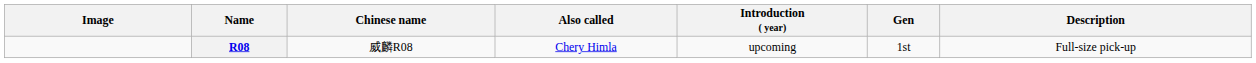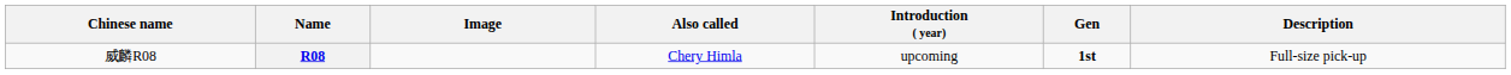 <table class="wikitable sortable" style="text-align: center; width: 85%">
 <tr>
+<th>Chinese name</th>
+<th>Name</th>
 <th class="unsortable" width="15%">Image</th>
-<th>Name</th>
-<th>Chinese name</th>
 <th class="unsortable">Also called</th>
 <th>Introduction<br><small>( year)</small></th>
 <th>Gen</th>
 <th class="unsortable" width="25%">Description</th>
 </tr>
 <tr>
+<td>威麟R08</td>
+<th><a href='#'>R08</a></th>
 <td></td>
-<th><a href='#'>R08</a></th>
-<td>威麟R08</td>
 <td><a href='#'>Chery Himla</a></td>
 <td>upcoming</td>
-<td>1st</td>
+<td><strong>1st</strong></td>
 <td>Full-size pick-up</td>
 </tr>
 </table>
